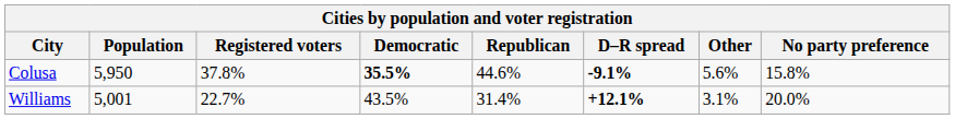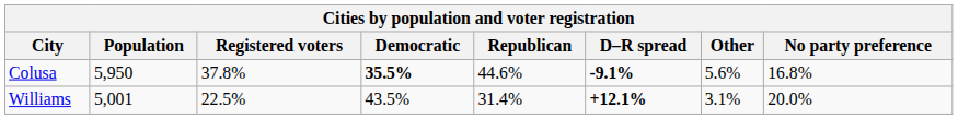 <table class="wikitable collapsible collapsed sortable" style="width: 100%;">
 <tr>
 <th colspan="8">Cities by population and voter registration</th>
 </tr>
 <tr>
 <th>City</th>
 <th data-sort-type="number">Population</th>
 <th data-sort-type="number">Registered voters<br></th>
 <th data-sort-type="number">Democratic</th>
 <th data-sort-type="number">Republican</th>
 <th data-sort-type="number">D–R spread</th>
 <th data-sort-type="number">Other</th>
 <th data-sort-type="number">No party preference</th>
 </tr>
 <tr>
 <td><a href='#'>Colusa</a></td>
 <td>5,950</td>
 <td>37.8%</td>
 <td><strong>35.5%</strong></td>
 <td>44.6%</td>
 <td><span><strong>-9.1%</strong></span></td>
 <td>5.6%</td>
-<td>15.8%</td>
+<td>16.8%</td>
 </tr>
 <tr>
 <td><a href='#'>Williams</a></td>
 <td>5,001</td>
-<td>22.7%</td>
+<td>22.5%</td>
 <td>43.5%</td>
 <td>31.4%</td>
 <td><span><strong>+12.1%</strong></span></td>
 <td>3.1%</td>
 <td>20.0%</td>
 </tr>
 </table>
